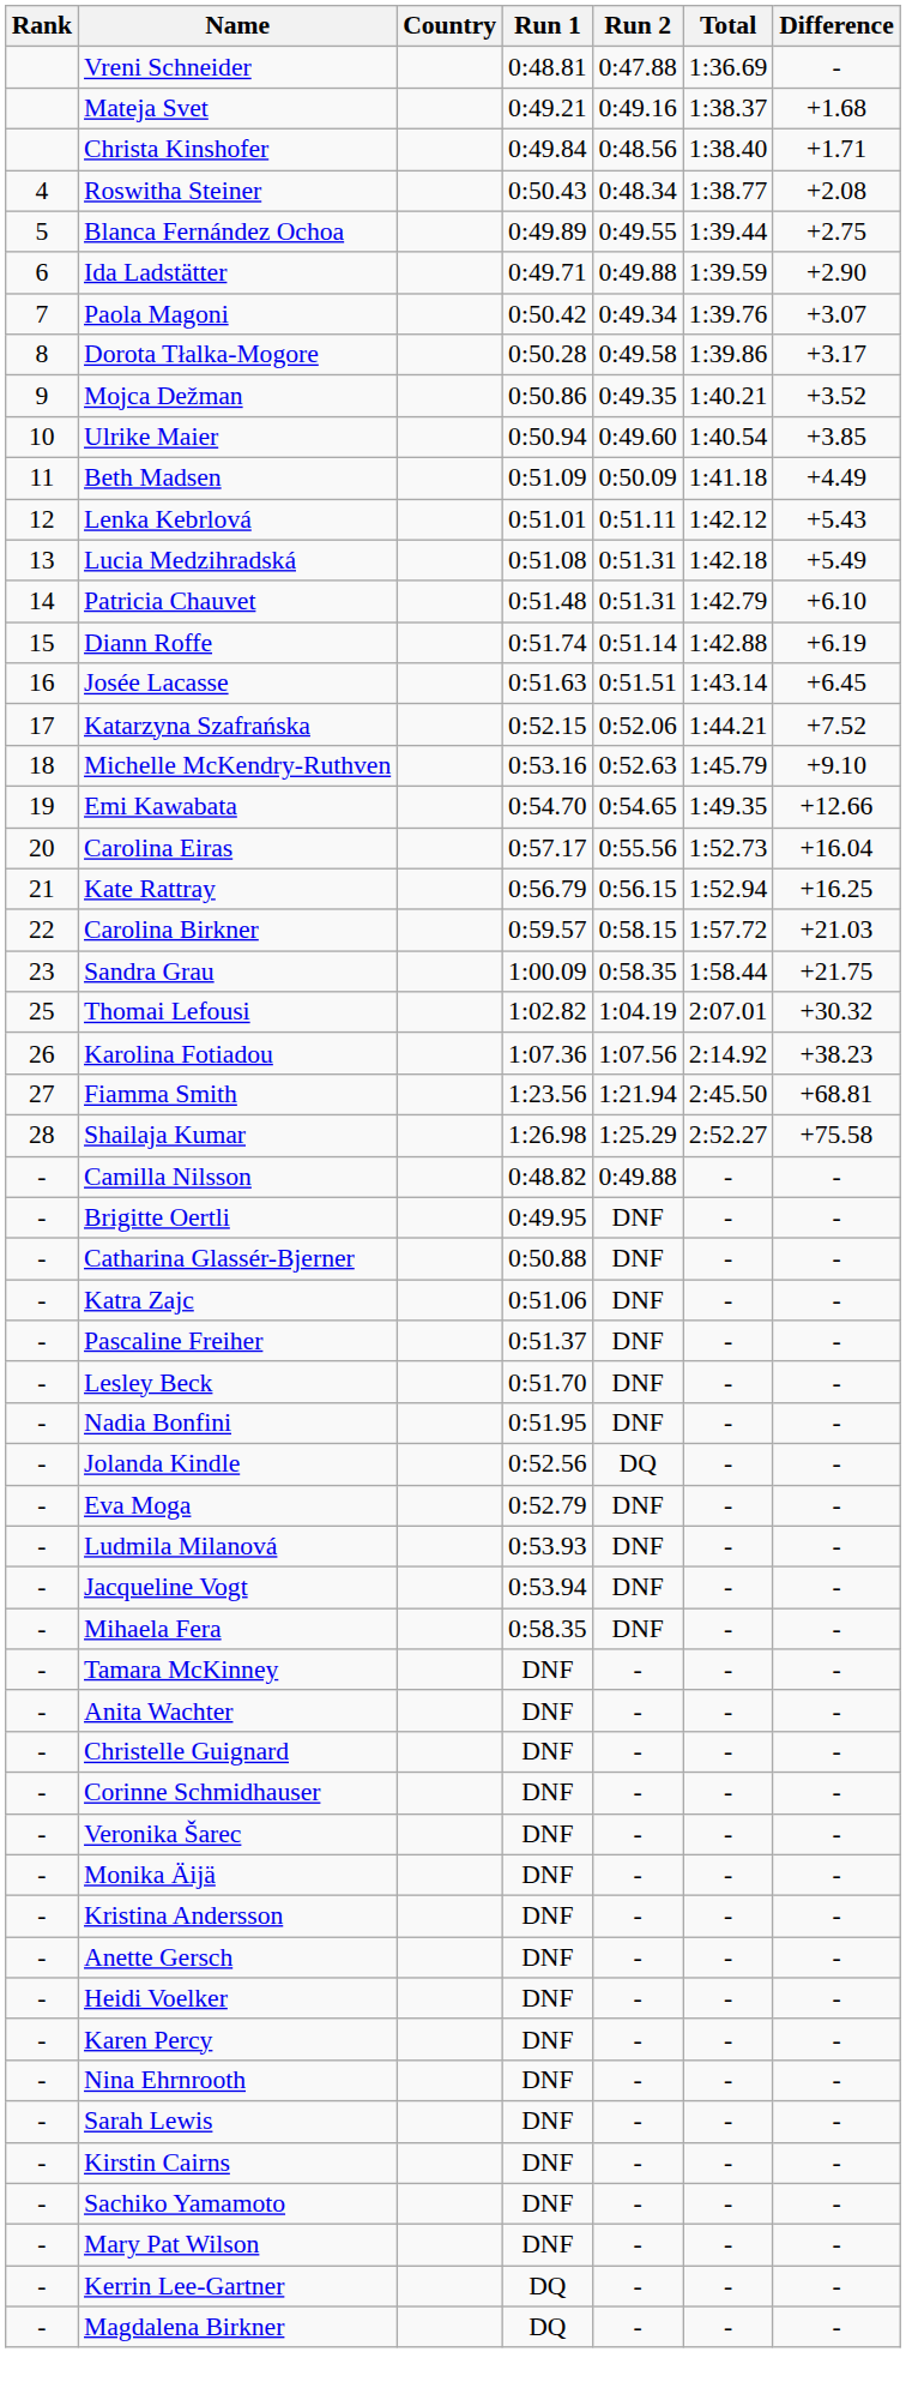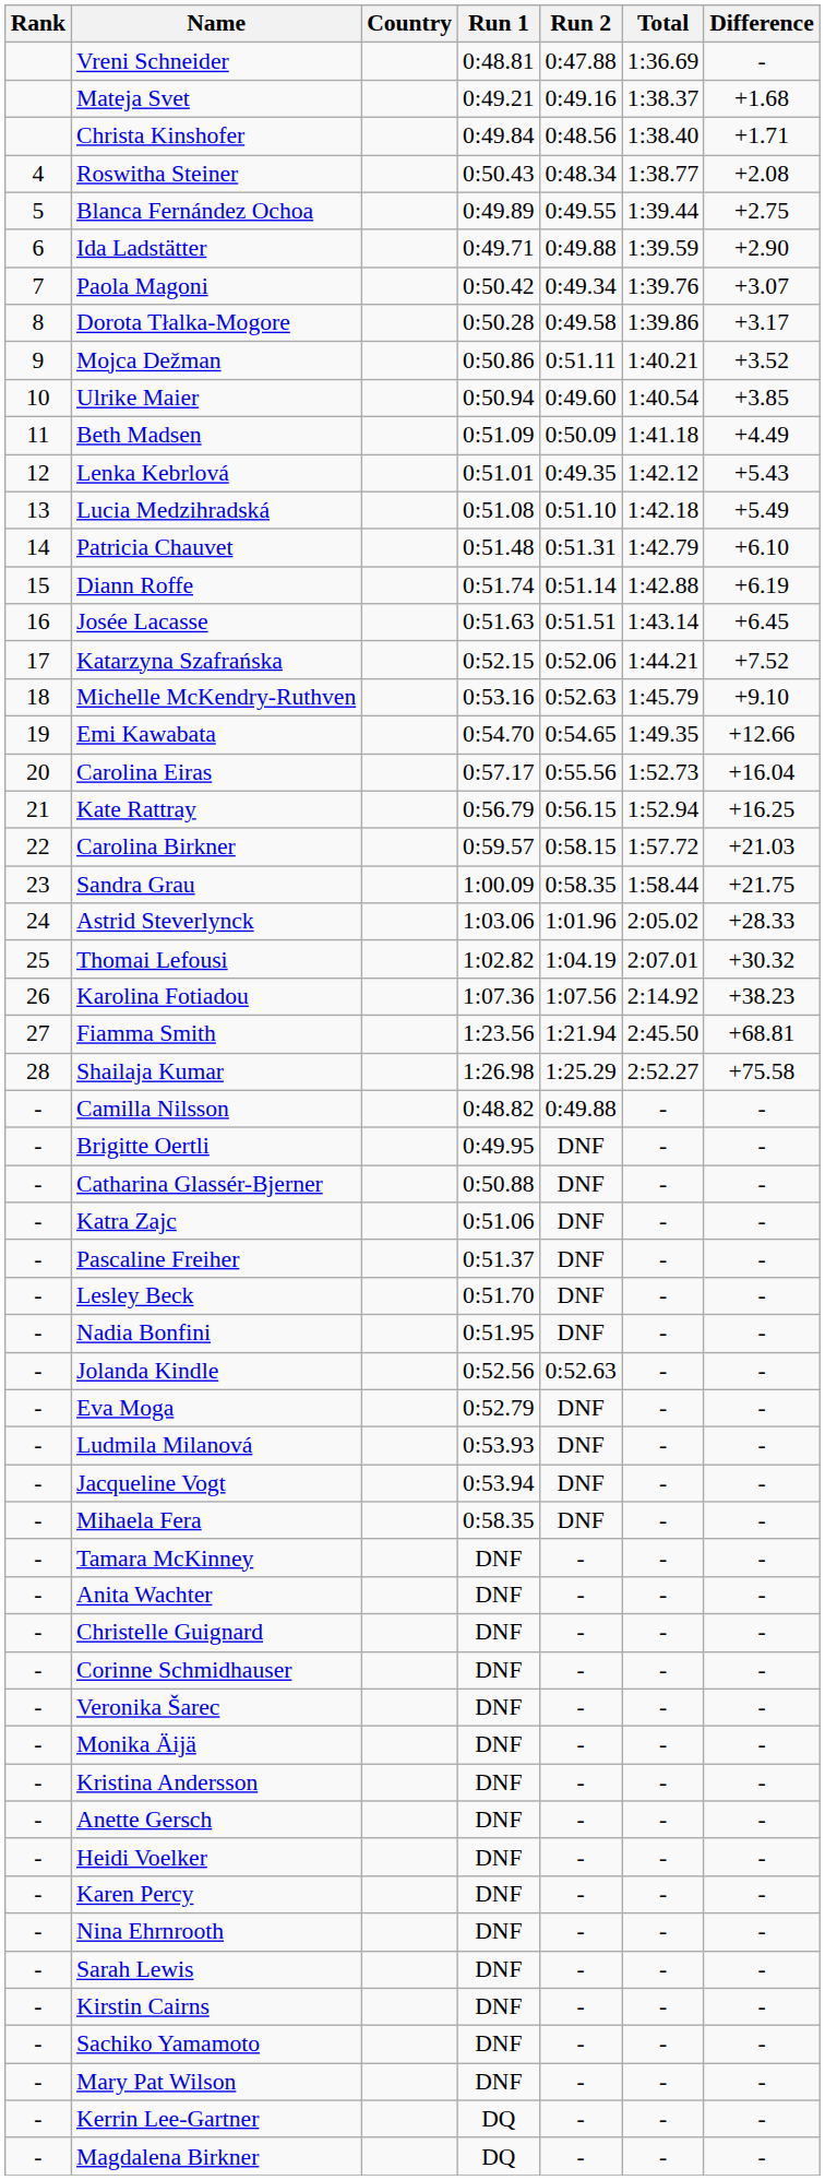 <table class="wikitable sortable" style="text-align:center">
 <tr>
 <th>Rank</th>
 <th>Name</th>
 <th>Country</th>
 <th>Run 1</th>
 <th>Run 2</th>
 <th>Total</th>
 <th>Difference</th>
 </tr>
 <tr>
 <td></td>
 <td align=left><a href='#'>Vreni Schneider</a></td>
 <td align=left></td>
 <td>0:48.81</td>
 <td>0:47.88</td>
 <td>1:36.69</td>
 <td>-</td>
 </tr>
 <tr>
 <td></td>
 <td align=left><a href='#'>Mateja Svet</a></td>
 <td align=left></td>
 <td>0:49.21</td>
 <td>0:49.16</td>
 <td>1:38.37</td>
 <td>+1.68</td>
 </tr>
 <tr>
 <td></td>
 <td align=left><a href='#'>Christa Kinshofer</a></td>
 <td align=left></td>
 <td>0:49.84</td>
 <td>0:48.56</td>
 <td>1:38.40</td>
 <td>+1.71</td>
 </tr>
 <tr>
 <td>4</td>
 <td align=left><a href='#'>Roswitha Steiner</a></td>
 <td align=left></td>
 <td>0:50.43</td>
 <td>0:48.34</td>
 <td>1:38.77</td>
 <td>+2.08</td>
 </tr>
 <tr>
 <td>5</td>
 <td align=left><a href='#'>Blanca Fernández Ochoa</a></td>
 <td align=left></td>
 <td>0:49.89</td>
 <td>0:49.55</td>
 <td>1:39.44</td>
 <td>+2.75</td>
 </tr>
 <tr>
 <td>6</td>
 <td align=left><a href='#'>Ida Ladstätter</a></td>
 <td align=left></td>
 <td>0:49.71</td>
 <td>0:49.88</td>
 <td>1:39.59</td>
 <td>+2.90</td>
 </tr>
 <tr>
 <td>7</td>
 <td align=left><a href='#'>Paola Magoni</a></td>
 <td align=left></td>
 <td>0:50.42</td>
 <td>0:49.34</td>
 <td>1:39.76</td>
 <td>+3.07</td>
 </tr>
 <tr>
 <td>8</td>
 <td align=left><a href='#'>Dorota Tłalka-Mogore</a></td>
 <td align=left></td>
 <td>0:50.28</td>
 <td>0:49.58</td>
 <td>1:39.86</td>
 <td>+3.17</td>
 </tr>
 <tr>
 <td>9</td>
 <td align=left><a href='#'>Mojca Dežman</a></td>
 <td align=left></td>
 <td>0:50.86</td>
-<td>0:49.35</td>
+<td>0:51.11</td>
 <td>1:40.21</td>
 <td>+3.52</td>
 </tr>
 <tr>
 <td>10</td>
 <td align=left><a href='#'>Ulrike Maier</a></td>
 <td align=left></td>
 <td>0:50.94</td>
 <td>0:49.60</td>
 <td>1:40.54</td>
 <td>+3.85</td>
 </tr>
 <tr>
 <td>11</td>
 <td align=left><a href='#'>Beth Madsen</a></td>
 <td align=left></td>
 <td>0:51.09</td>
 <td>0:50.09</td>
 <td>1:41.18</td>
 <td>+4.49</td>
 </tr>
 <tr>
 <td>12</td>
 <td align=left><a href='#'>Lenka Kebrlová</a></td>
 <td align=left></td>
 <td>0:51.01</td>
-<td>0:51.11</td>
+<td>0:49.35</td>
 <td>1:42.12</td>
 <td>+5.43</td>
 </tr>
 <tr>
 <td>13</td>
 <td align=left><a href='#'>Lucia Medzihradská</a></td>
 <td align=left></td>
 <td>0:51.08</td>
-<td>0:51.31</td>
+<td>0:51.10</td>
 <td>1:42.18</td>
 <td>+5.49</td>
 </tr>
 <tr>
 <td>14</td>
 <td align=left><a href='#'>Patricia Chauvet</a></td>
 <td align=left></td>
 <td>0:51.48</td>
 <td>0:51.31</td>
 <td>1:42.79</td>
 <td>+6.10</td>
 </tr>
 <tr>
 <td>15</td>
 <td align=left><a href='#'>Diann Roffe</a></td>
 <td align=left></td>
 <td>0:51.74</td>
 <td>0:51.14</td>
 <td>1:42.88</td>
 <td>+6.19</td>
 </tr>
 <tr>
 <td>16</td>
 <td align=left><a href='#'>Josée Lacasse</a></td>
 <td align=left></td>
 <td>0:51.63</td>
 <td>0:51.51</td>
 <td>1:43.14</td>
 <td>+6.45</td>
 </tr>
 <tr>
 <td>17</td>
 <td align=left><a href='#'>Katarzyna Szafrańska</a></td>
 <td align=left></td>
 <td>0:52.15</td>
 <td>0:52.06</td>
 <td>1:44.21</td>
 <td>+7.52</td>
 </tr>
 <tr>
 <td>18</td>
 <td align=left><a href='#'>Michelle McKendry-Ruthven</a></td>
 <td align=left></td>
 <td>0:53.16</td>
 <td>0:52.63</td>
 <td>1:45.79</td>
 <td>+9.10</td>
 </tr>
 <tr>
 <td>19</td>
 <td align=left><a href='#'>Emi Kawabata</a></td>
 <td align=left></td>
 <td>0:54.70</td>
 <td>0:54.65</td>
 <td>1:49.35</td>
 <td>+12.66</td>
 </tr>
 <tr>
 <td>20</td>
 <td align=left><a href='#'>Carolina Eiras</a></td>
 <td align=left></td>
 <td>0:57.17</td>
 <td>0:55.56</td>
 <td>1:52.73</td>
 <td>+16.04</td>
 </tr>
 <tr>
 <td>21</td>
 <td align=left><a href='#'>Kate Rattray</a></td>
 <td align=left></td>
 <td>0:56.79</td>
 <td>0:56.15</td>
 <td>1:52.94</td>
 <td>+16.25</td>
 </tr>
 <tr>
 <td>22</td>
 <td align=left><a href='#'>Carolina Birkner</a></td>
 <td align=left></td>
 <td>0:59.57</td>
 <td>0:58.15</td>
 <td>1:57.72</td>
 <td>+21.03</td>
 </tr>
 <tr>
 <td>23</td>
 <td align=left><a href='#'>Sandra Grau</a></td>
 <td align=left></td>
 <td>1:00.09</td>
 <td>0:58.35</td>
 <td>1:58.44</td>
 <td>+21.75</td>
+</tr>
+<tr>
+<td>24</td>
+<td align=left><a href='#'>Astrid Steverlynck</a></td>
+<td align=left></td>
+<td>1:03.06</td>
+<td>1:01.96</td>
+<td>2:05.02</td>
+<td>+28.33</td>
 </tr>
 <tr>
 <td>25</td>
 <td align=left><a href='#'>Thomai Lefousi</a></td>
 <td align=left></td>
 <td>1:02.82</td>
 <td>1:04.19</td>
 <td>2:07.01</td>
 <td>+30.32</td>
 </tr>
 <tr>
 <td>26</td>
 <td align=left><a href='#'>Karolina Fotiadou</a></td>
 <td align=left></td>
 <td>1:07.36</td>
 <td>1:07.56</td>
 <td>2:14.92</td>
 <td>+38.23</td>
 </tr>
 <tr>
 <td>27</td>
 <td align=left><a href='#'>Fiamma Smith</a></td>
 <td align=left></td>
 <td>1:23.56</td>
 <td>1:21.94</td>
 <td>2:45.50</td>
 <td>+68.81</td>
 </tr>
 <tr>
 <td>28</td>
 <td align=left><a href='#'>Shailaja Kumar</a></td>
 <td align=left></td>
 <td>1:26.98</td>
 <td>1:25.29</td>
 <td>2:52.27</td>
 <td>+75.58</td>
 </tr>
 <tr>
 <td>-</td>
 <td align=left><a href='#'>Camilla Nilsson</a></td>
 <td align=left></td>
 <td>0:48.82</td>
 <td>0:49.88</td>
 <td>-</td>
 <td>-</td>
 </tr>
 <tr>
 <td>-</td>
 <td align=left><a href='#'>Brigitte Oertli</a></td>
 <td align=left></td>
 <td>0:49.95</td>
 <td>DNF</td>
 <td>-</td>
 <td>-</td>
 </tr>
 <tr>
 <td>-</td>
 <td align=left><a href='#'>Catharina Glassér-Bjerner</a></td>
 <td align=left></td>
 <td>0:50.88</td>
 <td>DNF</td>
 <td>-</td>
 <td>-</td>
 </tr>
 <tr>
 <td>-</td>
 <td align=left><a href='#'>Katra Zajc</a></td>
 <td align=left></td>
 <td>0:51.06</td>
 <td>DNF</td>
 <td>-</td>
 <td>-</td>
 </tr>
 <tr>
 <td>-</td>
 <td align=left><a href='#'>Pascaline Freiher</a></td>
 <td align=left></td>
 <td>0:51.37</td>
 <td>DNF</td>
 <td>-</td>
 <td>-</td>
 </tr>
 <tr>
 <td>-</td>
 <td align=left><a href='#'>Lesley Beck</a></td>
 <td align=left></td>
 <td>0:51.70</td>
 <td>DNF</td>
 <td>-</td>
 <td>-</td>
 </tr>
 <tr>
 <td>-</td>
 <td align=left><a href='#'>Nadia Bonfini</a></td>
 <td align=left></td>
 <td>0:51.95</td>
 <td>DNF</td>
 <td>-</td>
 <td>-</td>
 </tr>
 <tr>
 <td>-</td>
 <td align=left><a href='#'>Jolanda Kindle</a></td>
 <td align=left></td>
 <td>0:52.56</td>
-<td>DQ</td>
+<td>0:52.63</td>
 <td>-</td>
 <td>-</td>
 </tr>
 <tr>
 <td>-</td>
 <td align=left><a href='#'>Eva Moga</a></td>
 <td align=left></td>
 <td>0:52.79</td>
 <td>DNF</td>
 <td>-</td>
 <td>-</td>
 </tr>
 <tr>
 <td>-</td>
 <td align=left><a href='#'>Ludmila Milanová</a></td>
 <td align=left></td>
 <td>0:53.93</td>
 <td>DNF</td>
 <td>-</td>
 <td>-</td>
 </tr>
 <tr>
 <td>-</td>
 <td align=left><a href='#'>Jacqueline Vogt</a></td>
 <td align=left></td>
 <td>0:53.94</td>
 <td>DNF</td>
 <td>-</td>
 <td>-</td>
 </tr>
 <tr>
 <td>-</td>
 <td align=left><a href='#'>Mihaela Fera</a></td>
 <td align=left></td>
 <td>0:58.35</td>
 <td>DNF</td>
 <td>-</td>
 <td>-</td>
 </tr>
 <tr>
 <td>-</td>
 <td align=left><a href='#'>Tamara McKinney</a></td>
 <td align=left></td>
 <td>DNF</td>
 <td>-</td>
 <td>-</td>
 <td>-</td>
 </tr>
 <tr>
 <td>-</td>
 <td align=left><a href='#'>Anita Wachter</a></td>
 <td align=left></td>
 <td>DNF</td>
 <td>-</td>
 <td>-</td>
 <td>-</td>
 </tr>
 <tr>
 <td>-</td>
 <td align=left><a href='#'>Christelle Guignard</a></td>
 <td align=left></td>
 <td>DNF</td>
 <td>-</td>
 <td>-</td>
 <td>-</td>
 </tr>
 <tr>
 <td>-</td>
 <td align=left><a href='#'>Corinne Schmidhauser</a></td>
 <td align=left></td>
 <td>DNF</td>
 <td>-</td>
 <td>-</td>
 <td>-</td>
 </tr>
 <tr>
 <td>-</td>
 <td align=left><a href='#'>Veronika Šarec</a></td>
 <td align=left></td>
 <td>DNF</td>
 <td>-</td>
 <td>-</td>
 <td>-</td>
 </tr>
 <tr>
 <td>-</td>
 <td align=left><a href='#'>Monika Äijä</a></td>
 <td align=left></td>
 <td>DNF</td>
 <td>-</td>
 <td>-</td>
 <td>-</td>
 </tr>
 <tr>
 <td>-</td>
 <td align=left><a href='#'>Kristina Andersson</a></td>
 <td align=left></td>
 <td>DNF</td>
 <td>-</td>
 <td>-</td>
 <td>-</td>
 </tr>
 <tr>
 <td>-</td>
 <td align=left><a href='#'>Anette Gersch</a></td>
 <td align=left></td>
 <td>DNF</td>
 <td>-</td>
 <td>-</td>
 <td>-</td>
 </tr>
 <tr>
 <td>-</td>
 <td align=left><a href='#'>Heidi Voelker</a></td>
 <td align=left></td>
 <td>DNF</td>
 <td>-</td>
 <td>-</td>
 <td>-</td>
 </tr>
 <tr>
 <td>-</td>
 <td align=left><a href='#'>Karen Percy</a></td>
 <td align=left></td>
 <td>DNF</td>
 <td>-</td>
 <td>-</td>
 <td>-</td>
 </tr>
 <tr>
 <td>-</td>
 <td align=left><a href='#'>Nina Ehrnrooth</a></td>
 <td align=left></td>
 <td>DNF</td>
 <td>-</td>
 <td>-</td>
 <td>-</td>
 </tr>
 <tr>
 <td>-</td>
 <td align=left><a href='#'>Sarah Lewis</a></td>
 <td align=left></td>
 <td>DNF</td>
 <td>-</td>
 <td>-</td>
 <td>-</td>
 </tr>
 <tr>
 <td>-</td>
 <td align=left><a href='#'>Kirstin Cairns</a></td>
 <td align=left></td>
 <td>DNF</td>
 <td>-</td>
 <td>-</td>
 <td>-</td>
 </tr>
 <tr>
 <td>-</td>
 <td align=left><a href='#'>Sachiko Yamamoto</a></td>
 <td align=left></td>
 <td>DNF</td>
 <td>-</td>
 <td>-</td>
 <td>-</td>
 </tr>
 <tr>
 <td>-</td>
 <td align=left><a href='#'>Mary Pat Wilson</a></td>
 <td align=left></td>
 <td>DNF</td>
 <td>-</td>
 <td>-</td>
 <td>-</td>
 </tr>
 <tr>
 <td>-</td>
 <td align=left><a href='#'>Kerrin Lee-Gartner</a></td>
 <td align=left></td>
 <td>DQ</td>
 <td>-</td>
 <td>-</td>
 <td>-</td>
 </tr>
 <tr>
 <td>-</td>
 <td align=left><a href='#'>Magdalena Birkner</a></td>
 <td align=left></td>
 <td>DQ</td>
 <td>-</td>
 <td>-</td>
 <td>-</td>
 </tr>
 </table>
